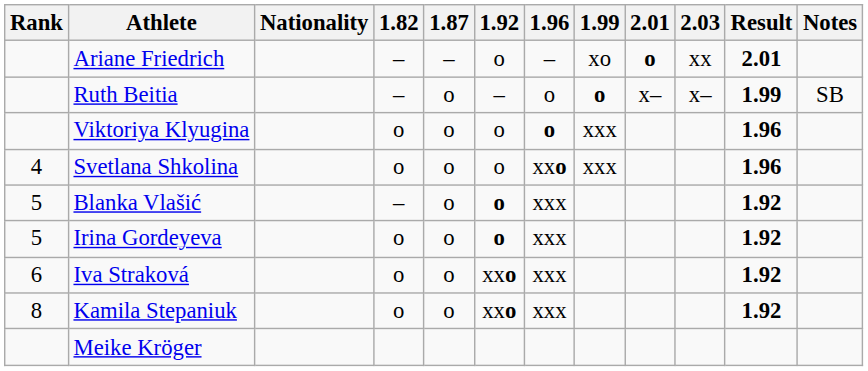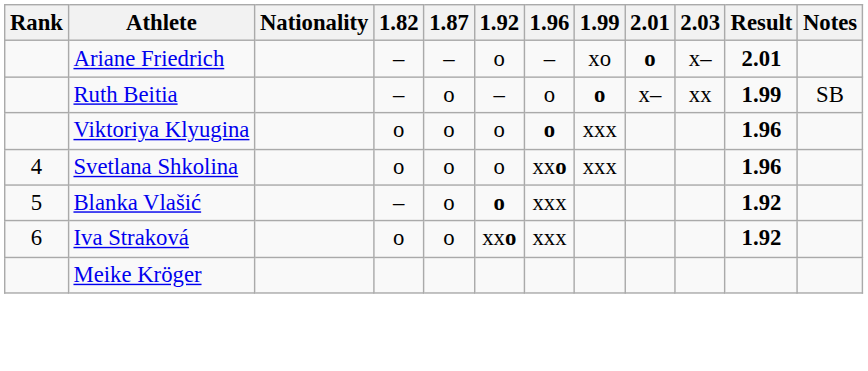 <table class="wikitable sortable" style="text-align:center">
 <tr>
 <th>Rank</th>
 <th>Athlete</th>
 <th>Nationality</th>
 <th>1.82</th>
 <th>1.87</th>
 <th>1.92</th>
 <th>1.96</th>
 <th>1.99</th>
 <th>2.01</th>
 <th>2.03</th>
 <th>Result</th>
 <th>Notes</th>
 </tr>
 <tr>
 <td></td>
 <td align="left"><a href='#'>Ariane Friedrich</a></td>
 <td align=left></td>
 <td>–</td>
 <td>–</td>
 <td>o</td>
 <td>–</td>
 <td>xo</td>
 <td><strong>o</strong></td>
-<td>xx</td>
+<td>x–</td>
 <td><strong>2.01</strong></td>
 <td></td>
 </tr>
 <tr>
 <td></td>
 <td align="left"><a href='#'>Ruth Beitia</a></td>
 <td align=left></td>
 <td>–</td>
 <td>o</td>
 <td>–</td>
 <td>o</td>
 <td><strong>o</strong></td>
 <td>x–</td>
-<td>x–</td>
+<td>xx</td>
 <td><strong>1.99</strong></td>
 <td>SB</td>
 </tr>
 <tr>
 <td></td>
 <td align="left"><a href='#'>Viktoriya Klyugina</a></td>
 <td align=left></td>
 <td>o</td>
 <td>o</td>
 <td>o</td>
 <td><strong>o</strong></td>
 <td>xxx</td>
 <td></td>
 <td></td>
 <td><strong>1.96</strong></td>
 <td></td>
 </tr>
 <tr>
 <td>4</td>
 <td align="left"><a href='#'>Svetlana Shkolina</a></td>
 <td align=left></td>
 <td>o</td>
 <td>o</td>
 <td>o</td>
 <td>xx<strong>o</strong></td>
 <td>xxx</td>
 <td></td>
 <td></td>
 <td><strong>1.96</strong></td>
 <td></td>
 </tr>
 <tr>
 <td>5</td>
 <td align="left"><a href='#'>Blanka Vlašić</a></td>
 <td align=left></td>
 <td>–</td>
 <td>o</td>
 <td><strong>o</strong></td>
 <td>xxx</td>
 <td></td>
 <td></td>
 <td></td>
 <td><strong>1.92</strong></td>
 <td></td>
 </tr>
 <tr>
-<td>5</td>
-<td align="left"><a href='#'>Irina Gordeyeva</a></td>
-<td align=left></td>
-<td>o</td>
-<td>o</td>
-<td><strong>o</strong></td>
-<td>xxx</td>
-<td></td>
-<td></td>
-<td></td>
-<td><strong>1.92</strong></td>
-<td></td>
-</tr>
-<tr>
 <td>6</td>
 <td align="left"><a href='#'>Iva Straková</a></td>
-<td align=left></td>
-<td>o</td>
-<td>o</td>
-<td>xx<strong>o</strong></td>
-<td>xxx</td>
-<td></td>
-<td></td>
-<td></td>
-<td><strong>1.92</strong></td>
-<td></td>
-</tr>
-<tr>
-<td>8</td>
-<td align="left"><a href='#'>Kamila Stepaniuk</a></td>
 <td align=left></td>
 <td>o</td>
 <td>o</td>
 <td>xx<strong>o</strong></td>
 <td>xxx</td>
 <td></td>
 <td></td>
 <td></td>
 <td><strong>1.92</strong></td>
 <td></td>
 </tr>
 <tr>
 <td></td>
 <td align="left"><a href='#'>Meike Kröger</a></td>
 <td align=left></td>
 <td></td>
 <td></td>
 <td></td>
 <td></td>
 <td></td>
 <td></td>
 <td></td>
 <td><strong></strong></td>
 <td></td>
 </tr>
 </table>
